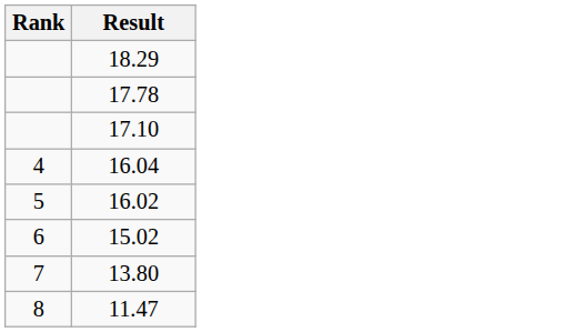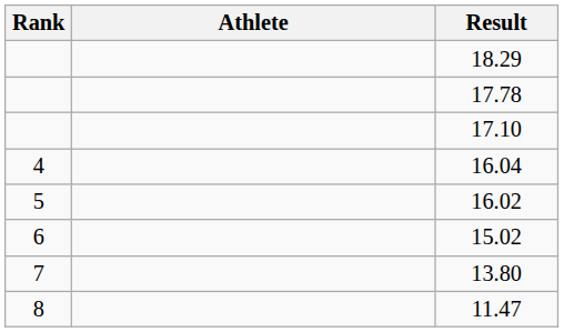 <table class=wikitable style="text-align:center">
 <tr>
 <th width=40>Rank</th>
+<th width=250>Athlete</th>
 <th width=80>Result</th>
 </tr>
 <tr>
 <td></td>
+<td align=left></td>
 <td>18.29</td>
 </tr>
 <tr>
 <td></td>
+<td align=left></td>
 <td>17.78</td>
 </tr>
 <tr>
 <td></td>
+<td align=left></td>
 <td>17.10</td>
 </tr>
 <tr>
 <td>4</td>
+<td align=left></td>
 <td>16.04</td>
 </tr>
 <tr>
 <td>5</td>
+<td align=left></td>
 <td>16.02</td>
 </tr>
 <tr>
 <td>6</td>
+<td align=left></td>
 <td>15.02</td>
 </tr>
 <tr>
 <td>7</td>
+<td align=left></td>
 <td>13.80</td>
 </tr>
 <tr>
 <td>8</td>
+<td align=left></td>
 <td>11.47</td>
 </tr>
 </table>
